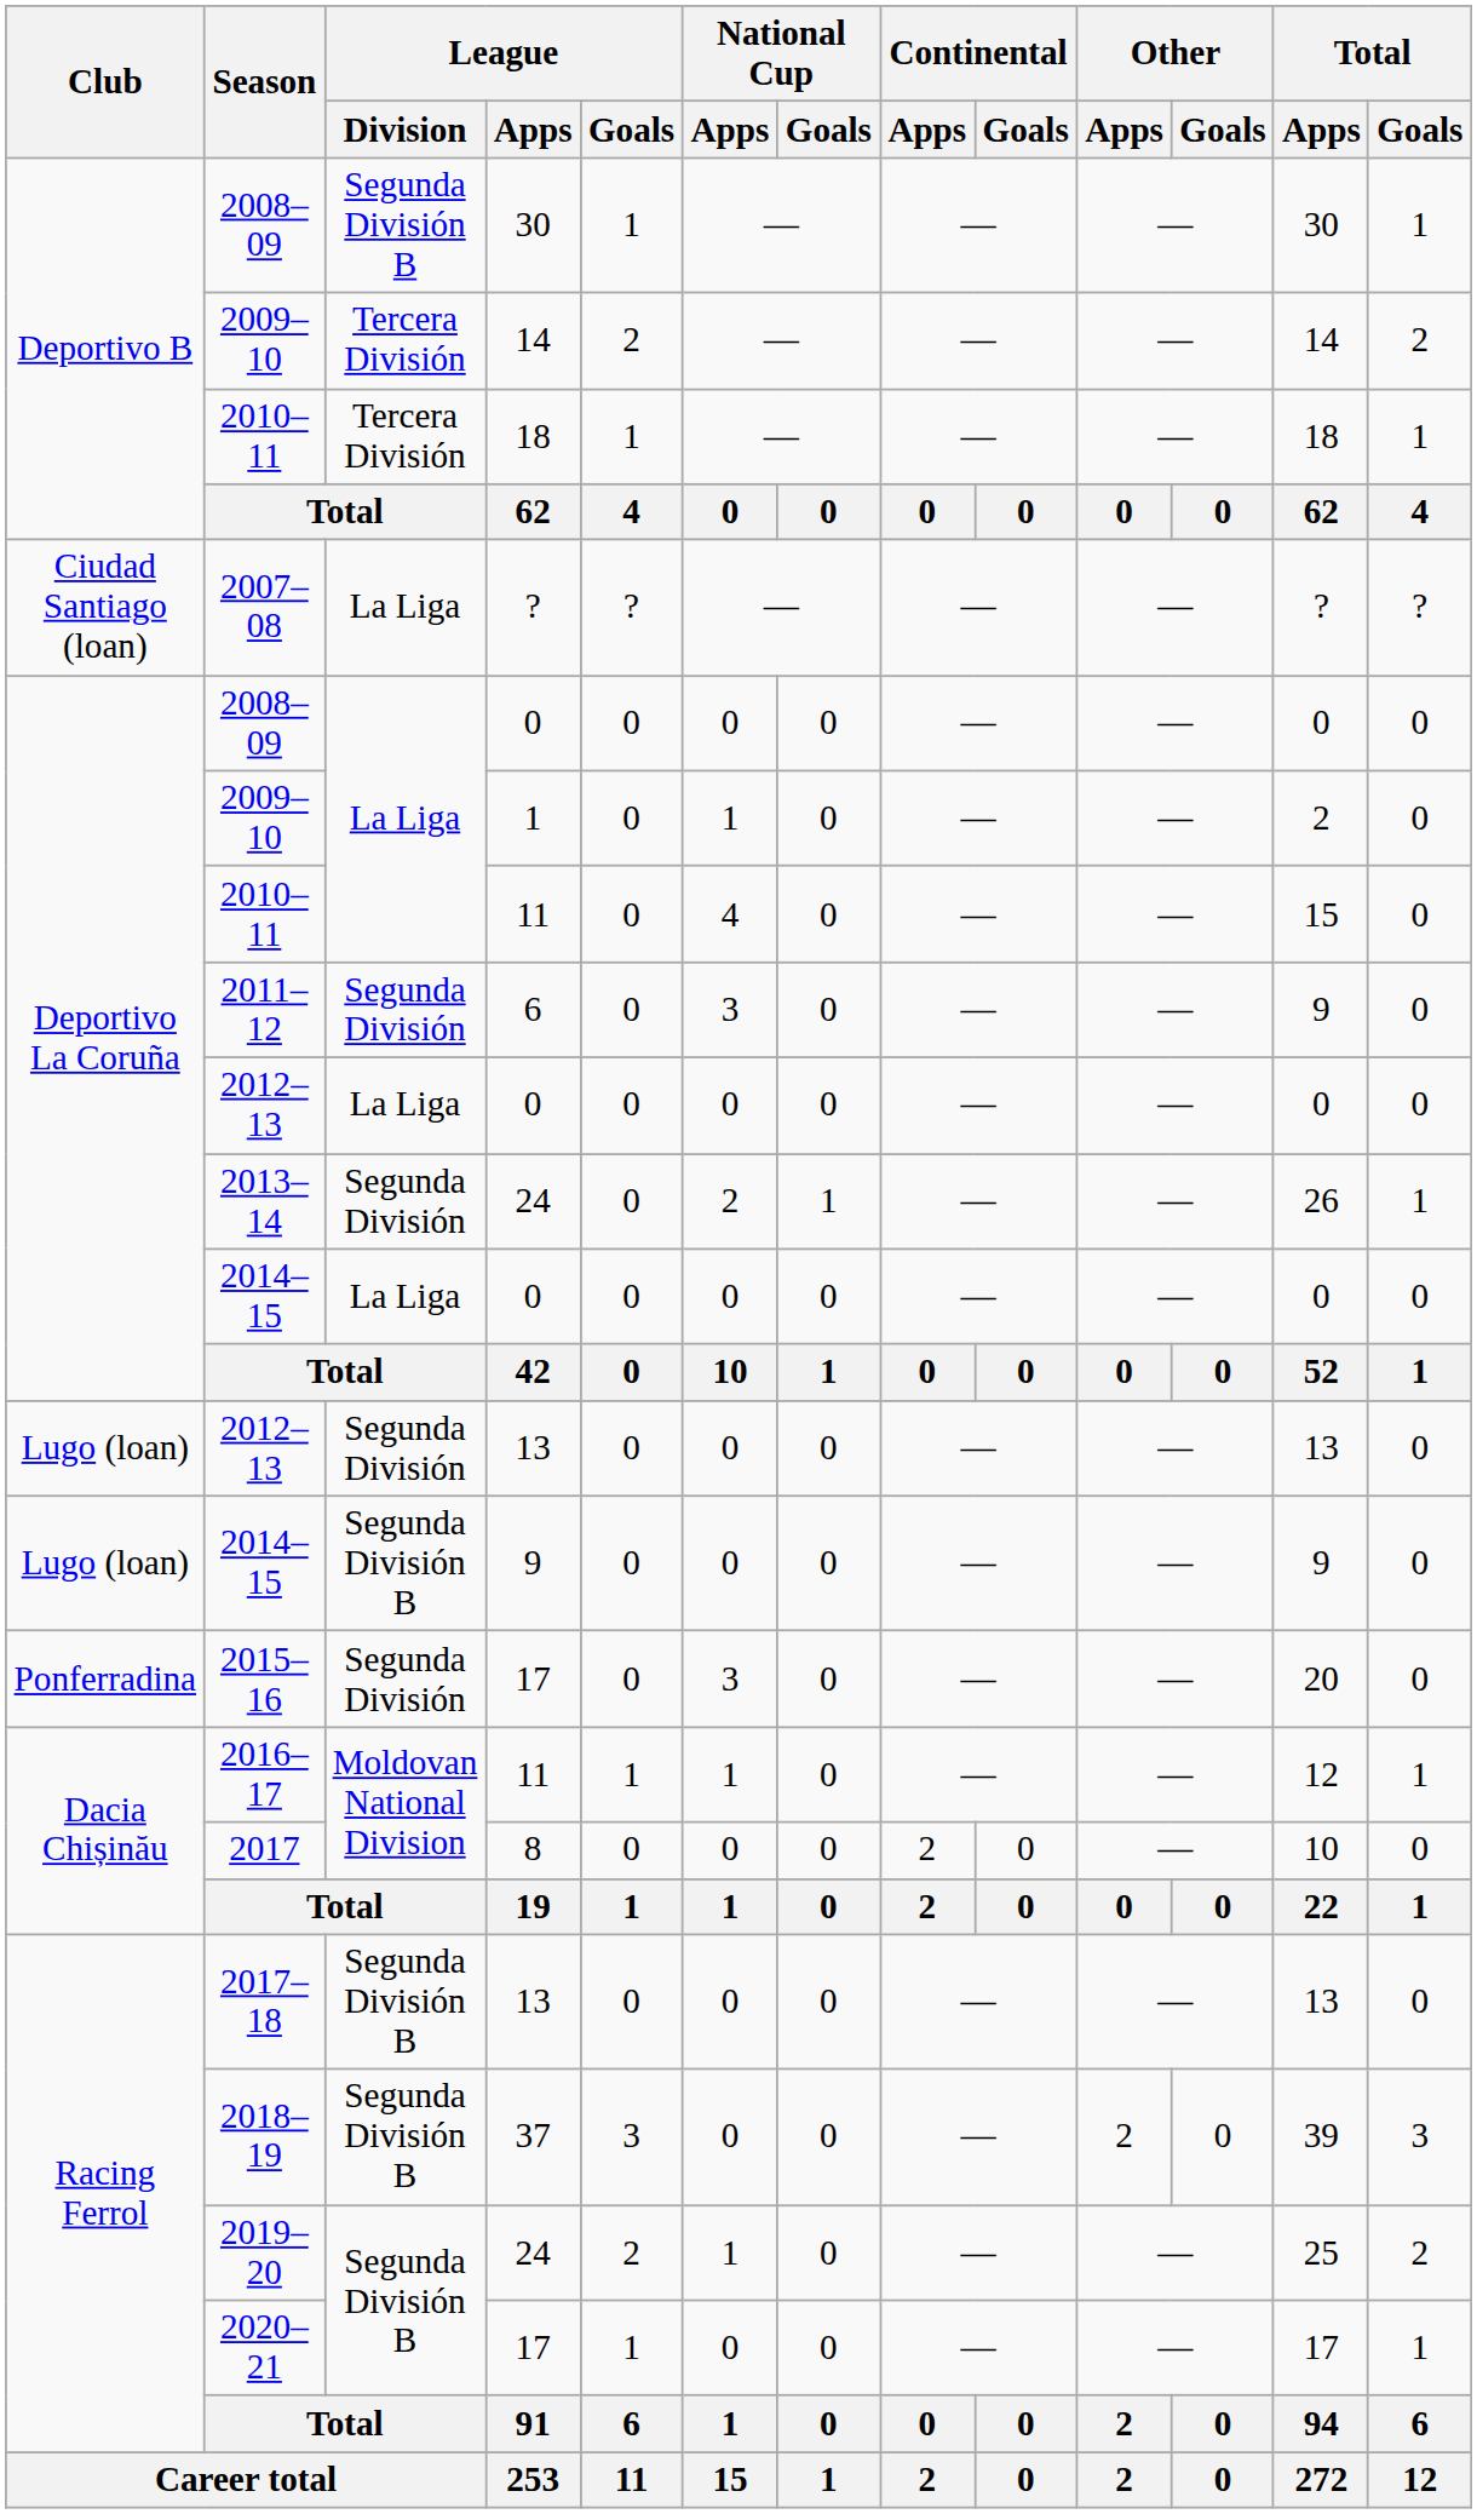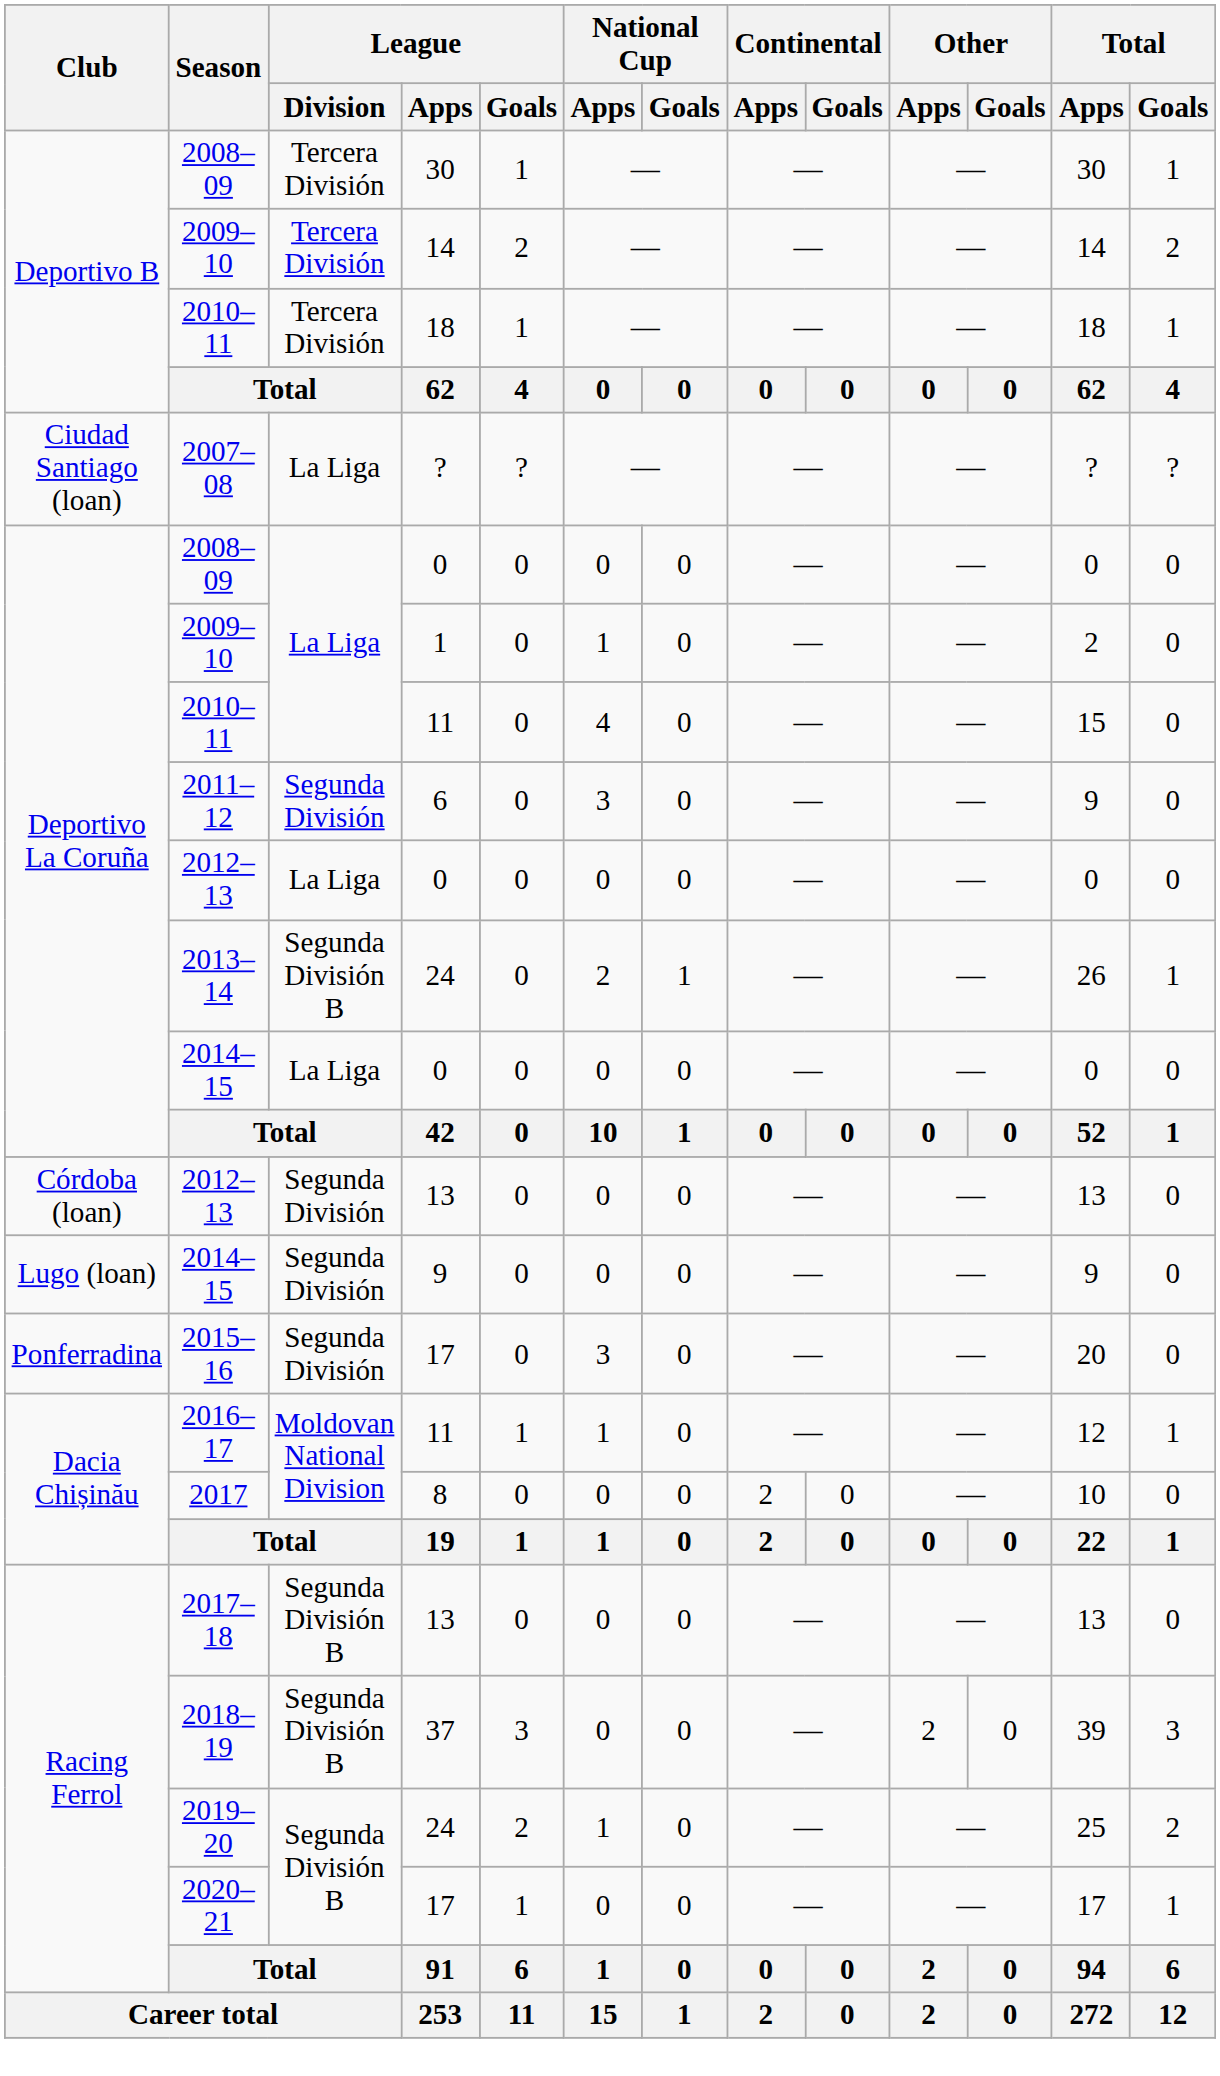 <table class="wikitable" style="text-align:center">
 <tr>
 <th rowspan="2">Club</th>
 <th rowspan="2">Season</th>
 <th colspan="3">League</th>
 <th colspan="2">National Cup</th>
 <th colspan="2">Continental</th>
 <th colspan="2">Other</th>
 <th colspan="2">Total</th>
 </tr>
 <tr>
 <th>Division</th>
 <th>Apps</th>
 <th>Goals</th>
 <th>Apps</th>
 <th>Goals</th>
 <th>Apps</th>
 <th>Goals</th>
 <th>Apps</th>
 <th>Goals</th>
 <th>Apps</th>
 <th>Goals</th>
 </tr>
 <tr>
 <td rowspan="4"><a href='#'>Deportivo B</a></td>
 <td><a href='#'>2008–09</a></td>
-<td><a href='#'>Segunda División B</a></td>
+<td>Tercera División</td>
 <td>30</td>
 <td>1</td>
 <td colspan="2">—</td>
 <td colspan="2">—</td>
 <td colspan="2">—</td>
 <td>30</td>
 <td>1</td>
 </tr>
 <tr>
 <td><a href='#'>2009–10</a></td>
 <td><a href='#'>Tercera División</a></td>
 <td>14</td>
 <td>2</td>
 <td colspan="2">—</td>
 <td colspan="2">—</td>
 <td colspan="2">—</td>
 <td>14</td>
 <td>2</td>
 </tr>
 <tr>
 <td><a href='#'>2010–11</a></td>
 <td>Tercera División</td>
 <td>18</td>
 <td>1</td>
 <td colspan="2">—</td>
 <td colspan="2">—</td>
 <td colspan="2">—</td>
 <td>18</td>
 <td>1</td>
 </tr>
 <tr>
 <th colspan="2">Total</th>
 <th>62</th>
 <th>4</th>
 <th>0</th>
 <th>0</th>
 <th>0</th>
 <th>0</th>
 <th>0</th>
 <th>0</th>
 <th>62</th>
 <th>4</th>
 </tr>
 <tr>
 <td><a href='#'>Ciudad Santiago</a> (loan)</td>
 <td><a href='#'>2007–08</a></td>
 <td>La Liga</td>
 <td>?</td>
 <td>?</td>
 <td colspan="2">—</td>
 <td colspan="2">—</td>
 <td colspan="2">—</td>
 <td>?</td>
 <td>?</td>
 </tr>
 <tr>
 <td rowspan="8"><a href='#'>Deportivo La Coruña</a></td>
 <td><a href='#'>2008–09</a></td>
 <td rowspan="3"><a href='#'>La Liga</a></td>
 <td>0</td>
 <td>0</td>
 <td>0</td>
 <td>0</td>
 <td colspan="2">—</td>
 <td colspan="2">—</td>
 <td>0</td>
 <td>0</td>
 </tr>
 <tr>
 <td><a href='#'>2009–10</a></td>
 <td>1</td>
 <td>0</td>
 <td>1</td>
 <td>0</td>
 <td colspan="2">—</td>
 <td colspan="2">—</td>
 <td>2</td>
 <td>0</td>
 </tr>
 <tr>
 <td><a href='#'>2010–11</a></td>
 <td>11</td>
 <td>0</td>
 <td>4</td>
 <td>0</td>
 <td colspan="2">—</td>
 <td colspan="2">—</td>
 <td>15</td>
 <td>0</td>
 </tr>
 <tr>
 <td><a href='#'>2011–12</a></td>
 <td><a href='#'>Segunda División</a></td>
 <td>6</td>
 <td>0</td>
 <td>3</td>
 <td>0</td>
 <td colspan="2">—</td>
 <td colspan="2">—</td>
 <td>9</td>
 <td>0</td>
 </tr>
 <tr>
 <td><a href='#'>2012–13</a></td>
 <td>La Liga</td>
 <td>0</td>
 <td>0</td>
 <td>0</td>
 <td>0</td>
 <td colspan="2">—</td>
 <td colspan="2">—</td>
 <td>0</td>
 <td>0</td>
 </tr>
 <tr>
 <td><a href='#'>2013–14</a></td>
-<td>Segunda División</td>
+<td>Segunda División B</td>
 <td>24</td>
 <td>0</td>
 <td>2</td>
 <td>1</td>
 <td colspan="2">—</td>
 <td colspan="2">—</td>
 <td>26</td>
 <td>1</td>
 </tr>
 <tr>
 <td><a href='#'>2014–15</a></td>
 <td>La Liga</td>
 <td>0</td>
 <td>0</td>
 <td>0</td>
 <td>0</td>
 <td colspan="2">—</td>
 <td colspan="2">—</td>
 <td>0</td>
 <td>0</td>
 </tr>
 <tr>
 <th colspan="2">Total</th>
 <th>42</th>
 <th>0</th>
 <th>10</th>
 <th>1</th>
 <th>0</th>
 <th>0</th>
 <th>0</th>
 <th>0</th>
 <th>52</th>
 <th>1</th>
 </tr>
 <tr>
-<td><a href='#'>Lugo</a> (loan)</td>
+<td><a href='#'>Córdoba</a> (loan)</td>
 <td><a href='#'>2012–13</a></td>
 <td>Segunda División</td>
 <td>13</td>
 <td>0</td>
 <td>0</td>
 <td>0</td>
 <td colspan="2">—</td>
 <td colspan="2">—</td>
 <td>13</td>
 <td>0</td>
 </tr>
 <tr>
 <td><a href='#'>Lugo</a> (loan)</td>
 <td><a href='#'>2014–15</a></td>
-<td>Segunda División B</td>
+<td>Segunda División</td>
 <td>9</td>
 <td>0</td>
 <td>0</td>
 <td>0</td>
 <td colspan="2">—</td>
 <td colspan="2">—</td>
 <td>9</td>
 <td>0</td>
 </tr>
 <tr>
 <td><a href='#'>Ponferradina</a></td>
 <td><a href='#'>2015–16</a></td>
 <td>Segunda División</td>
 <td>17</td>
 <td>0</td>
 <td>3</td>
 <td>0</td>
 <td colspan="2">—</td>
 <td colspan="2">—</td>
 <td>20</td>
 <td>0</td>
 </tr>
 <tr>
 <td rowspan="3"><a href='#'>Dacia Chișinău</a></td>
 <td><a href='#'>2016–17</a></td>
 <td rowspan="2"><a href='#'>Moldovan National Division</a></td>
 <td>11</td>
 <td>1</td>
 <td>1</td>
 <td>0</td>
 <td colspan="2">—</td>
 <td colspan="2">—</td>
 <td>12</td>
 <td>1</td>
 </tr>
 <tr>
 <td><a href='#'>2017</a></td>
 <td>8</td>
 <td>0</td>
 <td>0</td>
 <td>0</td>
 <td>2</td>
 <td>0</td>
 <td colspan="2">—</td>
 <td>10</td>
 <td>0</td>
 </tr>
 <tr>
 <th colspan="2">Total</th>
 <th>19</th>
 <th>1</th>
 <th>1</th>
 <th>0</th>
 <th>2</th>
 <th>0</th>
 <th>0</th>
 <th>0</th>
 <th>22</th>
 <th>1</th>
 </tr>
 <tr>
 <td rowspan="5"><a href='#'>Racing Ferrol</a></td>
 <td><a href='#'>2017–18</a></td>
 <td>Segunda División B</td>
 <td>13</td>
 <td>0</td>
 <td>0</td>
 <td>0</td>
 <td colspan="2">—</td>
 <td colspan="2">—</td>
 <td>13</td>
 <td>0</td>
 </tr>
 <tr>
 <td><a href='#'>2018–19</a></td>
 <td>Segunda División B</td>
 <td>37</td>
 <td>3</td>
 <td>0</td>
 <td>0</td>
 <td colspan="2">—</td>
 <td>2</td>
 <td>0</td>
 <td>39</td>
 <td>3</td>
 </tr>
 <tr>
 <td><a href='#'>2019–20</a></td>
 <td rowspan="2">Segunda División B</td>
 <td>24</td>
 <td>2</td>
 <td>1</td>
 <td>0</td>
 <td colspan="2">—</td>
 <td colspan="2">—</td>
 <td>25</td>
 <td>2</td>
 </tr>
 <tr>
 <td><a href='#'>2020–21</a></td>
 <td>17</td>
 <td>1</td>
 <td>0</td>
 <td>0</td>
 <td colspan="2">—</td>
 <td colspan="2">—</td>
 <td>17</td>
 <td>1</td>
 </tr>
 <tr>
 <th colspan="2">Total</th>
 <th>91</th>
 <th>6</th>
 <th>1</th>
 <th>0</th>
 <th>0</th>
 <th>0</th>
 <th>2</th>
 <th>0</th>
 <th>94</th>
 <th>6</th>
 </tr>
 <tr>
 <th colspan="3">Career total</th>
 <th>253</th>
 <th>11</th>
 <th>15</th>
 <th>1</th>
 <th>2</th>
 <th>0</th>
 <th>2</th>
 <th>0</th>
 <th>272</th>
 <th>12</th>
 </tr>
 </table>
